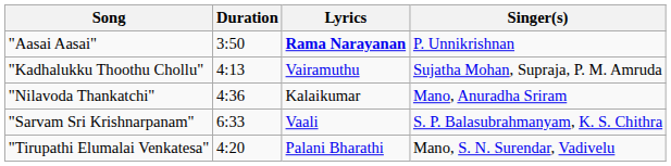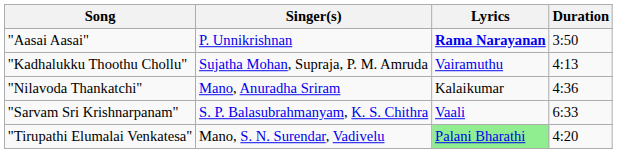 <table class="wikitable" style="font-size:95%;">
 <tr>
 <th>Song</th>
+<th>Singer(s)</th>
+<th>Lyrics</th>
 <th>Duration</th>
-<th>Lyrics</th>
-<th>Singer(s)</th>
 </tr>
 <tr>
 <td>"Aasai Aasai"</td>
+<td><a href='#'>P. Unnikrishnan</a></td>
+<td><strong><a href='#'>Rama Narayanan</a></strong></td>
 <td>3:50</td>
-<td><strong><a href='#'>Rama Narayanan</a></strong></td>
-<td><a href='#'>P. Unnikrishnan</a></td>
 </tr>
 <tr>
 <td>"Kadhalukku Thoothu Chollu"</td>
+<td><a href='#'>Sujatha Mohan</a>, Supraja, P. M. Amruda</td>
+<td><a href='#'>Vairamuthu</a></td>
 <td>4:13</td>
-<td><a href='#'>Vairamuthu</a></td>
-<td><a href='#'>Sujatha Mohan</a>, Supraja, P. M. Amruda</td>
 </tr>
 <tr>
 <td>"Nilavoda Thankatchi"</td>
+<td><a href='#'>Mano</a>, <a href='#'>Anuradha Sriram</a></td>
+<td>Kalaikumar</td>
 <td>4:36</td>
-<td>Kalaikumar</td>
-<td><a href='#'>Mano</a>, <a href='#'>Anuradha Sriram</a></td>
 </tr>
 <tr>
 <td>"Sarvam Sri Krishnarpanam"</td>
+<td><a href='#'>S. P. Balasubrahmanyam</a>, <a href='#'>K. S. Chithra</a></td>
+<td><a href='#'>Vaali</a></td>
 <td>6:33</td>
-<td><a href='#'>Vaali</a></td>
-<td><a href='#'>S. P. Balasubrahmanyam</a>, <a href='#'>K. S. Chithra</a></td>
 </tr>
 <tr>
 <td>"Tirupathi Elumalai Venkatesa"</td>
+<td>Mano, <a href='#'>S. N. Surendar</a>, <a href='#'>Vadivelu</a></td>
+<td style="background: lightgreen;"><a href='#'>Palani Bharathi</a></td>
 <td>4:20</td>
-<td><a href='#'>Palani Bharathi</a></td>
-<td>Mano, <a href='#'>S. N. Surendar</a>, <a href='#'>Vadivelu</a></td>
 </tr>
 </table>
